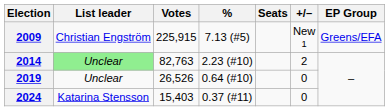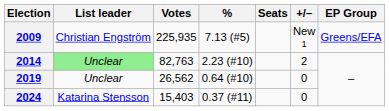 <table class=wikitable style="text-align:center">
 <tr>
 <th>Election</th>
 <th>List leader</th>
 <th>Votes</th>
 <th>%</th>
 <th>Seats</th>
 <th>+/–</th>
 <th>EP Group</th>
 </tr>
 <tr>
 <th><a href='#'>2009</a></th>
 <td><a href='#'>Christian Engström</a></td>
-<td>225,915</td>
+<td>225,935</td>
 <td>7.13 (#5)</td>
 <td><small></small></td>
 <td>New<br><small> 1</small></td>
 <td><a href='#'>Greens/EFA</a></td>
 </tr>
 <tr>
 <th><a href='#'>2014</a></th>
 <td style="background: lightgreen;"><em>Unclear</em></td>
 <td>82,763</td>
 <td>2.23 (#10)</td>
 <td></td>
 <td> 2</td>
 <td rowspan=3>–</td>
 </tr>
 <tr>
 <th><a href='#'>2019</a></th>
 <td><em>Unclear</em></td>
-<td>26,526</td>
+<td>26,562</td>
 <td>0.64 (#10)</td>
 <td></td>
 <td> 0</td>
 </tr>
 <tr>
 <th><a href='#'>2024</a></th>
 <td><a href='#'>Katarina Stensson</a></td>
 <td>15,403</td>
 <td>0.37 (#11)</td>
 <td></td>
 <td> 0</td>
 </tr>
 </table>
